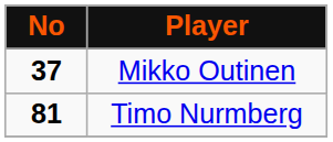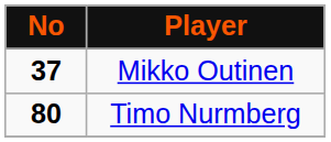 <table class="wikitable" style="text-align:center">
 <tr>
 <th style="width:40px; background:#111111; color:#F95602;">No</th>
 <th style="width:130px; background:#111111; color:#F95602;">Player</th>
 </tr>
 <tr>
 <td><strong>37</strong></td>
 <td><a href='#'>Mikko Outinen</a></td>
 </tr>
 <tr>
-<td><strong>81</strong></td>
+<td><strong>80</strong></td>
 <td><a href='#'>Timo Nurmberg</a></td>
 </tr>
 <tr>
 </tr>
 </table>
